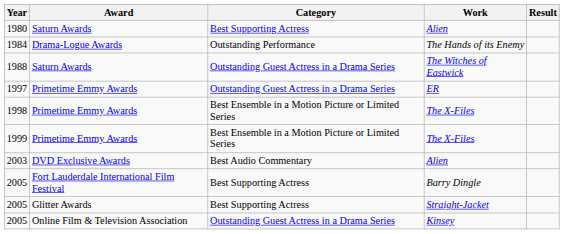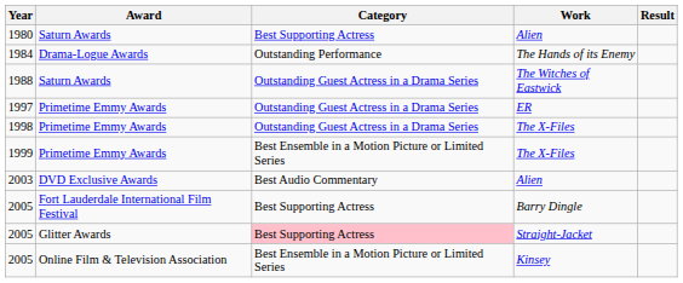 <table class="wikitable">
 <tr>
 <th>Year</th>
 <th>Award</th>
 <th>Category</th>
 <th>Work</th>
 <th>Result</th>
 </tr>
 <tr>
 <td>1980</td>
 <td><a href='#'>Saturn Awards</a></td>
 <td><a href='#'>Best Supporting Actress</a></td>
 <td><a href='#'><em>Alien</em></a></td>
 <td></td>
 </tr>
 <tr>
 <td>1984</td>
 <td><a href='#'>Drama-Logue Awards</a></td>
 <td>Outstanding Performance</td>
 <td><em>The Hands of its Enemy</em></td>
 <td></td>
 </tr>
 <tr>
 <td>1988</td>
 <td><a href='#'>Saturn Awards</a></td>
 <td><a href='#'>Outstanding Guest Actress in a Drama Series</a></td>
 <td><a href='#'><em>The Witches of Eastwick</em></a></td>
 <td></td>
 </tr>
 <tr>
 <td>1997</td>
 <td><a href='#'>Primetime Emmy Awards</a></td>
 <td><a href='#'>Outstanding Guest Actress in a Drama Series</a></td>
 <td><a href='#'><em>ER</em></a></td>
 <td></td>
 </tr>
 <tr>
 <td>1998</td>
 <td><a href='#'>Primetime Emmy Awards</a></td>
-<td>Best Ensemble in a Motion Picture or Limited Series</td>
+<td><a href='#'>Outstanding Guest Actress in a Drama Series</a></td>
 <td><em><a href='#'>The X-Files</a></em></td>
 <td></td>
 </tr>
 <tr>
 <td>1999</td>
 <td><a href='#'>Primetime Emmy Awards</a></td>
 <td>Best Ensemble in a Motion Picture or Limited Series</td>
 <td><em><a href='#'>The X-Files</a></em></td>
 <td></td>
 </tr>
 <tr>
 <td>2003</td>
 <td><a href='#'>DVD Exclusive Awards</a></td>
 <td>Best Audio Commentary</td>
 <td><a href='#'><em>Alien</em></a></td>
 <td></td>
 </tr>
 <tr>
 <td>2005</td>
 <td><a href='#'>Fort Lauderdale International Film Festival</a></td>
 <td>Best Supporting Actress</td>
 <td><em>Barry Dingle</em></td>
 <td></td>
 </tr>
 <tr>
 <td>2005</td>
 <td>Glitter Awards</td>
-<td>Best Supporting Actress</td>
+<td style="background: pink;">Best Supporting Actress</td>
 <td><em><a href='#'>Straight-Jacket</a></em></td>
 <td></td>
 </tr>
 <tr>
 <td>2005</td>
 <td>Online Film & Television Association</td>
-<td><a href='#'>Outstanding Guest Actress in a Drama Series</a></td>
+<td>Best Ensemble in a Motion Picture or Limited Series</td>
 <td><a href='#'><em>Kinsey</em></a></td>
 <td></td>
 </tr>
 </table>
